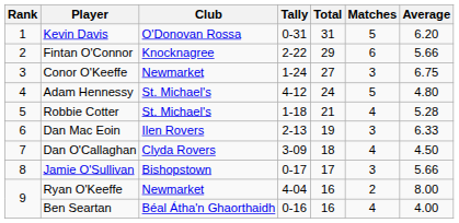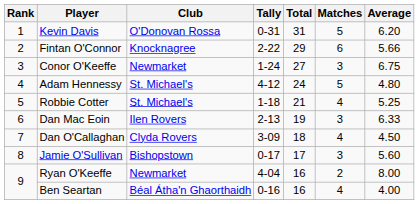 <table class="wikitable">
 <tr>
 <th>Rank</th>
 <th>Player</th>
 <th>Club</th>
 <th>Tally</th>
 <th>Total</th>
 <th>Matches</th>
 <th>Average</th>
 </tr>
 <tr>
 <td rowspan=1 align=center>1</td>
 <td><a href='#'>Kevin Davis</a></td>
 <td><a href='#'>O'Donovan Rossa</a></td>
 <td align=center>0-31</td>
 <td align=center>31</td>
 <td align=center>5</td>
 <td align=center>6.20</td>
 </tr>
 <tr>
 <td rowspan=1 align=center>2</td>
 <td>Fintan O'Connor</td>
 <td><a href='#'>Knocknagree</a></td>
 <td align=center>2-22</td>
 <td align=center>29</td>
 <td align=center>6</td>
 <td align=center>5.66</td>
 </tr>
 <tr>
 <td rowspan=1 align=center>3</td>
 <td>Conor O'Keeffe</td>
 <td><a href='#'>Newmarket</a></td>
 <td align=center>1-24</td>
 <td align=center>27</td>
 <td align=center>3</td>
 <td align=center>6.75</td>
 </tr>
 <tr>
 <td rowspan=1 align=center>4</td>
 <td>Adam Hennessy</td>
 <td><a href='#'>St. Michael's</a></td>
 <td align=center>4-12</td>
 <td align=center>24</td>
 <td align=center>5</td>
 <td align=center>4.80</td>
 </tr>
 <tr>
 <td rowspan=1 align=center>5</td>
 <td>Robbie Cotter</td>
 <td><a href='#'>St. Michael's</a></td>
 <td align=center>1-18</td>
 <td align=center>21</td>
 <td align=center>4</td>
-<td align=center>5.28</td>
+<td align=center>5.25</td>
 </tr>
 <tr>
 <td rowspan=1 align=center>6</td>
 <td>Dan Mac Eoin</td>
 <td><a href='#'>Ilen Rovers</a></td>
 <td align=center>2-13</td>
 <td align=center>19</td>
 <td align=center>3</td>
 <td align=center>6.33</td>
 </tr>
 <tr>
 <td rowspan=1 align=center>7</td>
 <td>Dan O'Callaghan</td>
 <td><a href='#'>Clyda Rovers</a></td>
 <td align=center>3-09</td>
 <td align=center>18</td>
 <td align=center>4</td>
 <td align=center>4.50</td>
 </tr>
 <tr>
 <td rowspan=1 align=center>8</td>
 <td><a href='#'>Jamie O'Sullivan</a></td>
 <td><a href='#'>Bishopstown</a></td>
 <td align=center>0-17</td>
 <td align=center>17</td>
 <td align=center>3</td>
-<td align=center>5.66</td>
+<td align=center>5.60</td>
 </tr>
 <tr>
 <td rowspan=2 align=center>9</td>
 <td>Ryan O'Keeffe</td>
 <td><a href='#'>Newmarket</a></td>
 <td align=center>4-04</td>
 <td align=center>16</td>
 <td align=center>2</td>
 <td align=center>8.00</td>
 </tr>
 <tr>
 <td>Ben Seartan</td>
 <td><a href='#'>Béal Átha'n Ghaorthaidh</a></td>
 <td align=center>0-16</td>
 <td align=center>16</td>
 <td align=center>4</td>
 <td align=center>4.00</td>
 </tr>
 </table>
